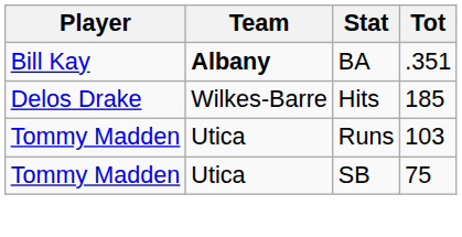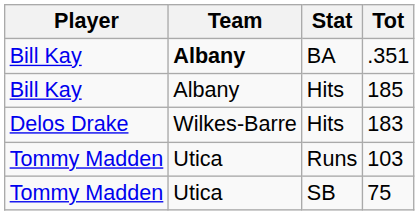 <table class="wikitable">
 <tr>
 <th>Player</th>
 <th>Team</th>
 <th>Stat</th>
 <th>Tot</th>
 </tr>
 <tr>
 <td><a href='#'>Bill Kay</a></td>
 <td><strong>Albany</strong></td>
 <td>BA</td>
 <td>.351</td>
 </tr>
 <tr>
+<td><a href='#'>Bill Kay</a></td>
+<td>Albany</td>
+<td>Hits</td>
+<td>185</td>
+</tr>
+<tr>
 <td><a href='#'>Delos Drake</a></td>
 <td>Wilkes-Barre</td>
 <td>Hits</td>
-<td>185</td>
+<td>183</td>
 </tr>
 <tr>
 <td><a href='#'>Tommy Madden</a></td>
 <td>Utica</td>
 <td>Runs</td>
 <td>103</td>
 </tr>
 <tr>
 <td><a href='#'>Tommy Madden</a></td>
 <td>Utica</td>
 <td>SB</td>
 <td>75</td>
 </tr>
 </table>
